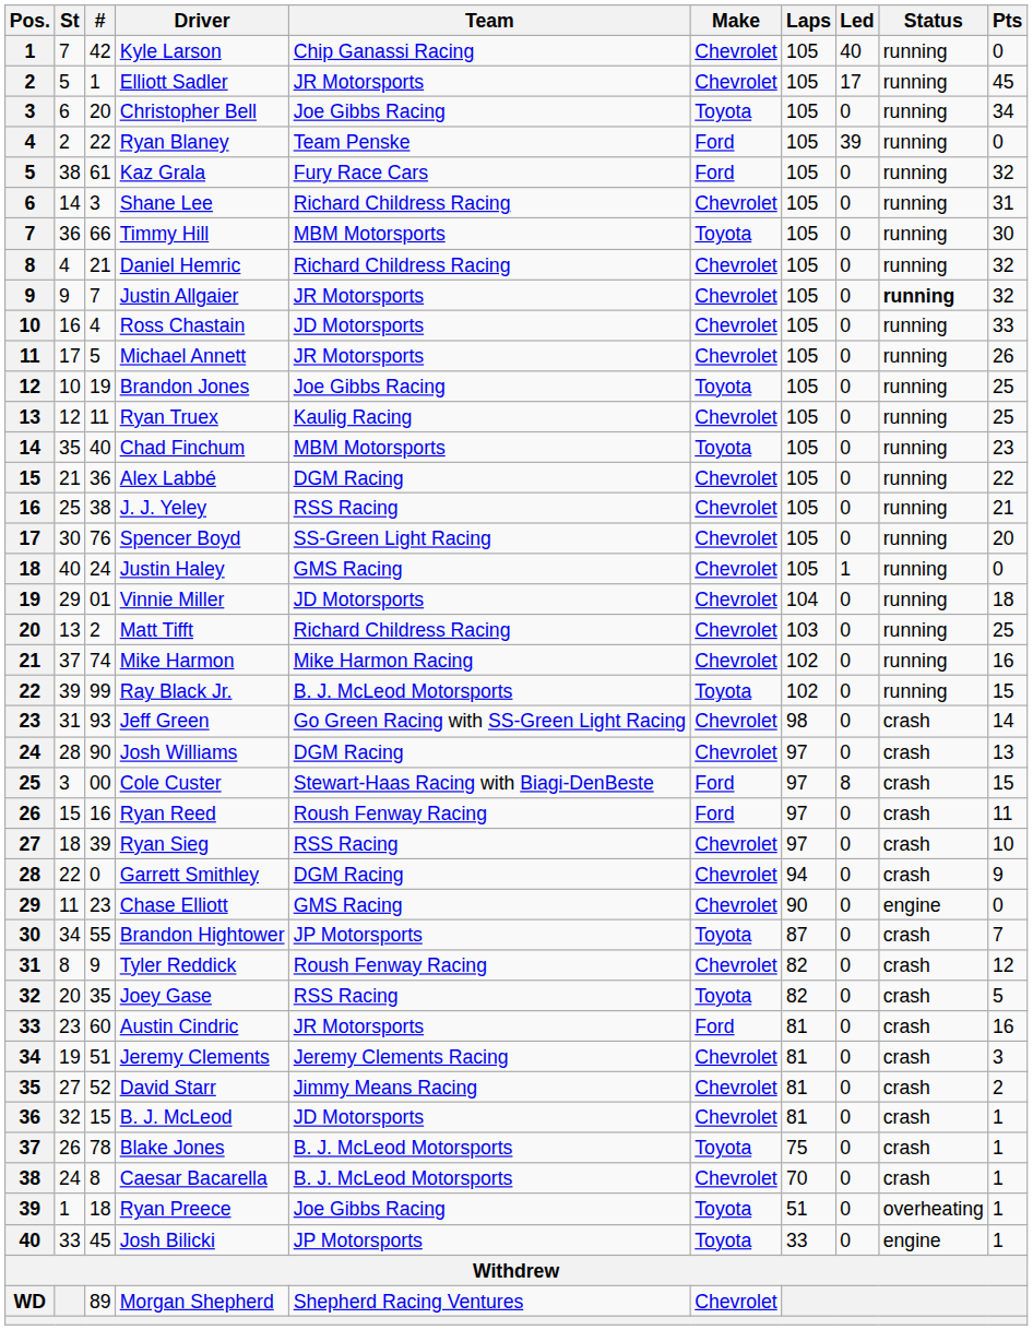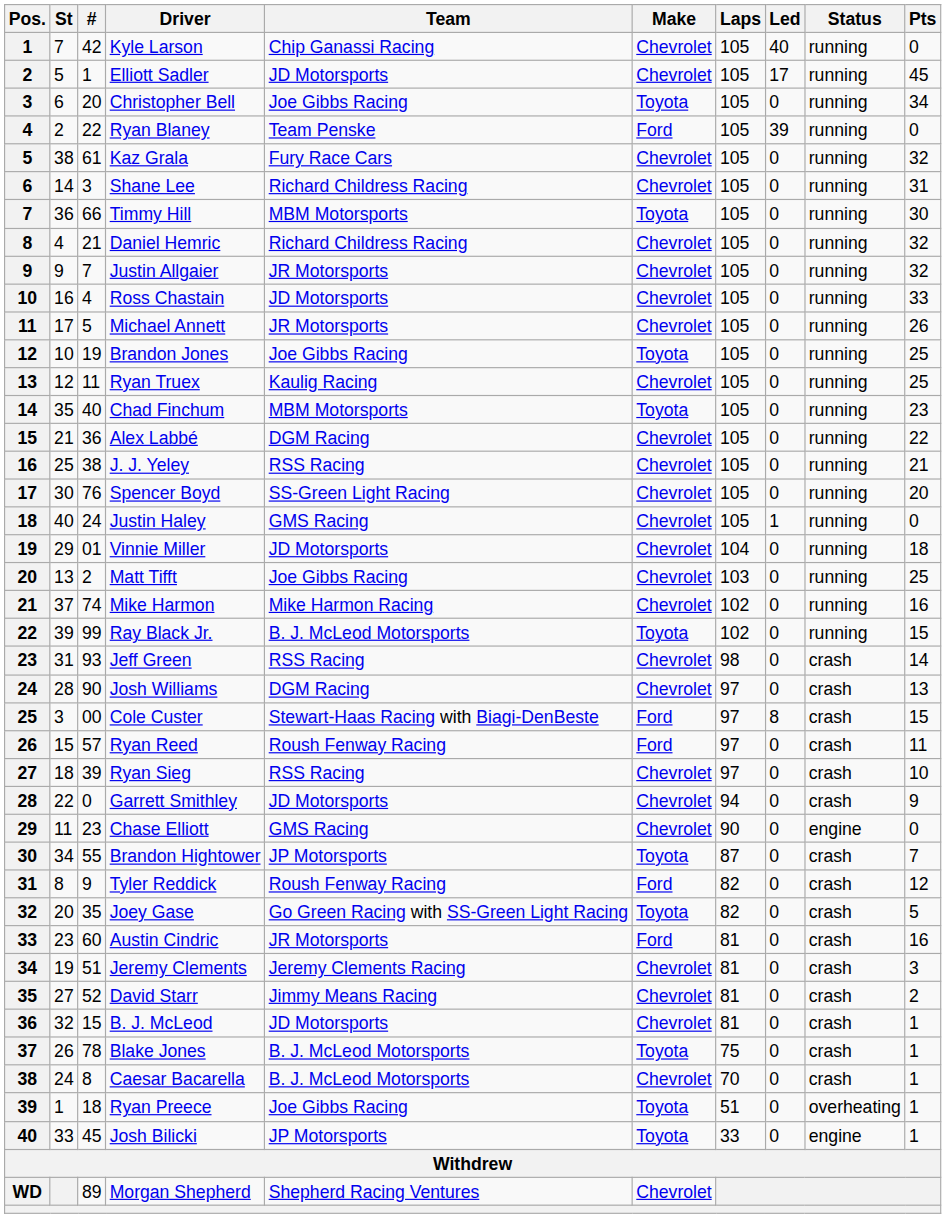 <table class="wikitable" style="font-size:95%">
 <tr>
 <th>Pos.</th>
 <th>St</th>
 <th>#</th>
 <th>Driver</th>
 <th>Team</th>
 <th>Make</th>
 <th>Laps</th>
 <th>Led</th>
 <th>Status</th>
 <th>Pts</th>
 </tr>
 <tr>
 <th>1</th>
 <td>7</td>
 <td>42</td>
 <td><a href='#'>Kyle Larson</a></td>
 <td><a href='#'>Chip Ganassi Racing</a></td>
 <td><a href='#'>Chevrolet</a></td>
 <td>105</td>
 <td>40</td>
 <td>running</td>
 <td>0</td>
 </tr>
 <tr>
 <th>2</th>
 <td>5</td>
 <td>1</td>
 <td><a href='#'>Elliott Sadler</a></td>
-<td><a href='#'>JR Motorsports</a></td>
+<td><a href='#'>JD Motorsports</a></td>
 <td><a href='#'>Chevrolet</a></td>
 <td>105</td>
 <td>17</td>
 <td>running</td>
 <td>45</td>
 </tr>
 <tr>
 <th>3</th>
 <td>6</td>
 <td>20</td>
 <td><a href='#'>Christopher Bell</a></td>
 <td><a href='#'>Joe Gibbs Racing</a></td>
 <td><a href='#'>Toyota</a></td>
 <td>105</td>
 <td>0</td>
 <td>running</td>
 <td>34</td>
 </tr>
 <tr>
 <th>4</th>
 <td>2</td>
 <td>22</td>
 <td><a href='#'>Ryan Blaney</a></td>
 <td><a href='#'>Team Penske</a></td>
 <td><a href='#'>Ford</a></td>
 <td>105</td>
 <td>39</td>
 <td>running</td>
 <td>0</td>
 </tr>
 <tr>
 <th>5</th>
 <td>38</td>
 <td>61</td>
 <td><a href='#'>Kaz Grala</a></td>
 <td><a href='#'>Fury Race Cars</a></td>
-<td><a href='#'>Ford</a></td>
+<td><a href='#'>Chevrolet</a></td>
 <td>105</td>
 <td>0</td>
 <td>running</td>
 <td>32</td>
 </tr>
 <tr>
 <th>6</th>
 <td>14</td>
 <td>3</td>
 <td><a href='#'>Shane Lee</a></td>
 <td><a href='#'>Richard Childress Racing</a></td>
 <td><a href='#'>Chevrolet</a></td>
 <td>105</td>
 <td>0</td>
 <td>running</td>
 <td>31</td>
 </tr>
 <tr>
 <th>7</th>
 <td>36</td>
 <td>66</td>
 <td><a href='#'>Timmy Hill</a></td>
 <td><a href='#'>MBM Motorsports</a></td>
 <td><a href='#'>Toyota</a></td>
 <td>105</td>
 <td>0</td>
 <td>running</td>
 <td>30</td>
 </tr>
 <tr>
 <th>8</th>
 <td>4</td>
 <td>21</td>
 <td><a href='#'>Daniel Hemric</a></td>
 <td><a href='#'>Richard Childress Racing</a></td>
 <td><a href='#'>Chevrolet</a></td>
 <td>105</td>
 <td>0</td>
 <td>running</td>
 <td>32</td>
 </tr>
 <tr>
 <th>9</th>
 <td>9</td>
 <td>7</td>
 <td><a href='#'>Justin Allgaier</a></td>
 <td><a href='#'>JR Motorsports</a></td>
 <td><a href='#'>Chevrolet</a></td>
 <td>105</td>
 <td>0</td>
-<td><strong>running</strong></td>
+<td>running</td>
 <td>32</td>
 </tr>
 <tr>
 <th>10</th>
 <td>16</td>
 <td>4</td>
 <td><a href='#'>Ross Chastain</a></td>
 <td><a href='#'>JD Motorsports</a></td>
 <td><a href='#'>Chevrolet</a></td>
 <td>105</td>
 <td>0</td>
 <td>running</td>
 <td>33</td>
 </tr>
 <tr>
 <th>11</th>
 <td>17</td>
 <td>5</td>
 <td><a href='#'>Michael Annett</a></td>
 <td><a href='#'>JR Motorsports</a></td>
 <td><a href='#'>Chevrolet</a></td>
 <td>105</td>
 <td>0</td>
 <td>running</td>
 <td>26</td>
 </tr>
 <tr>
 <th>12</th>
 <td>10</td>
 <td>19</td>
 <td><a href='#'>Brandon Jones</a></td>
 <td><a href='#'>Joe Gibbs Racing</a></td>
 <td><a href='#'>Toyota</a></td>
 <td>105</td>
 <td>0</td>
 <td>running</td>
 <td>25</td>
 </tr>
 <tr>
 <th>13</th>
 <td>12</td>
 <td>11</td>
 <td><a href='#'>Ryan Truex</a></td>
 <td><a href='#'>Kaulig Racing</a></td>
 <td><a href='#'>Chevrolet</a></td>
 <td>105</td>
 <td>0</td>
 <td>running</td>
 <td>25</td>
 </tr>
 <tr>
 <th>14</th>
 <td>35</td>
 <td>40</td>
 <td><a href='#'>Chad Finchum</a></td>
 <td><a href='#'>MBM Motorsports</a></td>
 <td><a href='#'>Toyota</a></td>
 <td>105</td>
 <td>0</td>
 <td>running</td>
 <td>23</td>
 </tr>
 <tr>
 <th>15</th>
 <td>21</td>
 <td>36</td>
 <td><a href='#'>Alex Labbé</a></td>
 <td><a href='#'>DGM Racing</a></td>
 <td><a href='#'>Chevrolet</a></td>
 <td>105</td>
 <td>0</td>
 <td>running</td>
 <td>22</td>
 </tr>
 <tr>
 <th>16</th>
 <td>25</td>
 <td>38</td>
 <td><a href='#'>J. J. Yeley</a></td>
 <td><a href='#'>RSS Racing</a></td>
 <td><a href='#'>Chevrolet</a></td>
 <td>105</td>
 <td>0</td>
 <td>running</td>
 <td>21</td>
 </tr>
 <tr>
 <th>17</th>
 <td>30</td>
 <td>76</td>
 <td><a href='#'>Spencer Boyd</a></td>
 <td><a href='#'>SS-Green Light Racing</a></td>
 <td><a href='#'>Chevrolet</a></td>
 <td>105</td>
 <td>0</td>
 <td>running</td>
 <td>20</td>
 </tr>
 <tr>
 <th>18</th>
 <td>40</td>
 <td>24</td>
 <td><a href='#'>Justin Haley</a> </td>
 <td><a href='#'>GMS Racing</a></td>
 <td><a href='#'>Chevrolet</a></td>
 <td>105</td>
 <td>1</td>
 <td>running</td>
 <td>0</td>
 </tr>
 <tr>
 <th>19</th>
 <td>29</td>
 <td>01</td>
 <td><a href='#'>Vinnie Miller</a></td>
 <td><a href='#'>JD Motorsports</a></td>
 <td><a href='#'>Chevrolet</a></td>
 <td>104</td>
 <td>0</td>
 <td>running</td>
 <td>18</td>
 </tr>
 <tr>
 <th>20</th>
 <td>13</td>
 <td>2</td>
 <td><a href='#'>Matt Tifft</a></td>
-<td><a href='#'>Richard Childress Racing</a></td>
+<td><a href='#'>Joe Gibbs Racing</a></td>
 <td><a href='#'>Chevrolet</a></td>
 <td>103</td>
 <td>0</td>
 <td>running</td>
 <td>25</td>
 </tr>
 <tr>
 <th>21</th>
 <td>37</td>
 <td>74</td>
 <td><a href='#'>Mike Harmon</a></td>
 <td><a href='#'>Mike Harmon Racing</a></td>
 <td><a href='#'>Chevrolet</a></td>
 <td>102</td>
 <td>0</td>
 <td>running</td>
 <td>16</td>
 </tr>
 <tr>
 <th>22</th>
 <td>39</td>
 <td>99</td>
 <td><a href='#'>Ray Black Jr.</a></td>
 <td><a href='#'>B. J. McLeod Motorsports</a></td>
 <td><a href='#'>Toyota</a></td>
 <td>102</td>
 <td>0</td>
 <td>running</td>
 <td>15</td>
 </tr>
 <tr>
 <th>23</th>
 <td>31</td>
 <td>93</td>
 <td><a href='#'>Jeff Green</a></td>
-<td><a href='#'>Go Green Racing</a> with <a href='#'>SS-Green Light Racing</a></td>
+<td><a href='#'>RSS Racing</a></td>
 <td><a href='#'>Chevrolet</a></td>
 <td>98</td>
 <td>0</td>
 <td>crash</td>
 <td>14</td>
 </tr>
 <tr>
 <th>24</th>
 <td>28</td>
 <td>90</td>
 <td><a href='#'>Josh Williams</a></td>
 <td><a href='#'>DGM Racing</a></td>
 <td><a href='#'>Chevrolet</a></td>
 <td>97</td>
 <td>0</td>
 <td>crash</td>
 <td>13</td>
 </tr>
 <tr>
 <th>25</th>
 <td>3</td>
 <td>00</td>
 <td><a href='#'>Cole Custer</a></td>
 <td><a href='#'>Stewart-Haas Racing</a> with <a href='#'>Biagi-DenBeste</a></td>
 <td><a href='#'>Ford</a></td>
 <td>97</td>
 <td>8</td>
 <td>crash</td>
 <td>15</td>
 </tr>
 <tr>
 <th>26</th>
 <td>15</td>
-<td>16</td>
+<td>57</td>
 <td><a href='#'>Ryan Reed</a></td>
 <td><a href='#'>Roush Fenway Racing</a></td>
 <td><a href='#'>Ford</a></td>
 <td>97</td>
 <td>0</td>
 <td>crash</td>
 <td>11</td>
 </tr>
 <tr>
 <th>27</th>
 <td>18</td>
 <td>39</td>
 <td><a href='#'>Ryan Sieg</a></td>
 <td><a href='#'>RSS Racing</a></td>
 <td><a href='#'>Chevrolet</a></td>
 <td>97</td>
 <td>0</td>
 <td>crash</td>
 <td>10</td>
 </tr>
 <tr>
 <th>28</th>
 <td>22</td>
 <td>0</td>
 <td><a href='#'>Garrett Smithley</a></td>
-<td><a href='#'>DGM Racing</a></td>
+<td><a href='#'>JD Motorsports</a></td>
 <td><a href='#'>Chevrolet</a></td>
 <td>94</td>
 <td>0</td>
 <td>crash</td>
 <td>9</td>
 </tr>
 <tr>
 <th>29</th>
 <td>11</td>
 <td>23</td>
 <td><a href='#'>Chase Elliott</a></td>
 <td><a href='#'>GMS Racing</a></td>
 <td><a href='#'>Chevrolet</a></td>
 <td>90</td>
 <td>0</td>
 <td>engine</td>
 <td>0</td>
 </tr>
 <tr>
 <th>30</th>
 <td>34</td>
 <td>55</td>
 <td><a href='#'>Brandon Hightower</a></td>
 <td><a href='#'>JP Motorsports</a></td>
 <td><a href='#'>Toyota</a></td>
 <td>87</td>
 <td>0</td>
 <td>crash</td>
 <td>7</td>
 </tr>
 <tr>
 <th>31</th>
 <td>8</td>
 <td>9</td>
 <td><a href='#'>Tyler Reddick</a></td>
 <td><a href='#'>Roush Fenway Racing</a></td>
-<td><a href='#'>Chevrolet</a></td>
+<td><a href='#'>Ford</a></td>
 <td>82</td>
 <td>0</td>
 <td>crash</td>
 <td>12</td>
 </tr>
 <tr>
 <th>32</th>
 <td>20</td>
 <td>35</td>
 <td><a href='#'>Joey Gase</a></td>
-<td><a href='#'>RSS Racing</a></td>
+<td><a href='#'>Go Green Racing</a> with <a href='#'>SS-Green Light Racing</a></td>
 <td><a href='#'>Toyota</a></td>
 <td>82</td>
 <td>0</td>
 <td>crash</td>
 <td>5</td>
 </tr>
 <tr>
 <th>33</th>
 <td>23</td>
 <td>60</td>
 <td><a href='#'>Austin Cindric</a></td>
 <td><a href='#'>JR Motorsports</a></td>
 <td><a href='#'>Ford</a></td>
 <td>81</td>
 <td>0</td>
 <td>crash</td>
 <td>16</td>
 </tr>
 <tr>
 <th>34</th>
 <td>19</td>
 <td>51</td>
 <td><a href='#'>Jeremy Clements</a></td>
 <td><a href='#'>Jeremy Clements Racing</a></td>
 <td><a href='#'>Chevrolet</a></td>
 <td>81</td>
 <td>0</td>
 <td>crash</td>
 <td>3</td>
 </tr>
 <tr>
 <th>35</th>
 <td>27</td>
 <td>52</td>
 <td><a href='#'>David Starr</a></td>
 <td><a href='#'>Jimmy Means Racing</a></td>
 <td><a href='#'>Chevrolet</a></td>
 <td>81</td>
 <td>0</td>
 <td>crash</td>
 <td>2</td>
 </tr>
 <tr>
 <th>36</th>
 <td>32</td>
 <td>15</td>
 <td><a href='#'>B. J. McLeod</a></td>
 <td><a href='#'>JD Motorsports</a></td>
 <td><a href='#'>Chevrolet</a></td>
 <td>81</td>
 <td>0</td>
 <td>crash</td>
 <td>1</td>
 </tr>
 <tr>
 <th>37</th>
 <td>26</td>
 <td>78</td>
 <td><a href='#'>Blake Jones</a></td>
 <td><a href='#'>B. J. McLeod Motorsports</a></td>
 <td><a href='#'>Toyota</a></td>
 <td>75</td>
 <td>0</td>
 <td>crash</td>
 <td>1</td>
 </tr>
 <tr>
 <th>38</th>
 <td>24</td>
 <td>8</td>
 <td><a href='#'>Caesar Bacarella</a></td>
 <td><a href='#'>B. J. McLeod Motorsports</a></td>
 <td><a href='#'>Chevrolet</a></td>
 <td>70</td>
 <td>0</td>
 <td>crash</td>
 <td>1</td>
 </tr>
 <tr>
 <th>39</th>
 <td>1</td>
 <td>18</td>
 <td><a href='#'>Ryan Preece</a></td>
 <td><a href='#'>Joe Gibbs Racing</a></td>
 <td><a href='#'>Toyota</a></td>
 <td>51</td>
 <td>0</td>
 <td>overheating</td>
 <td>1</td>
 </tr>
 <tr>
 <th>40</th>
 <td>33</td>
 <td>45</td>
 <td><a href='#'>Josh Bilicki</a></td>
 <td><a href='#'>JP Motorsports</a></td>
 <td><a href='#'>Toyota</a></td>
 <td>33</td>
 <td>0</td>
 <td>engine</td>
 <td>1</td>
 </tr>
 <tr>
 <th colspan="10">Withdrew</th>
 </tr>
 <tr>
 <th>WD</th>
 <th></th>
 <td>89</td>
 <td><a href='#'>Morgan Shepherd</a></td>
 <td><a href='#'>Shepherd Racing Ventures</a></td>
 <td><a href='#'>Chevrolet</a></td>
 <th colspan="4"></th>
 </tr>
 <tr>
 <th colspan="10"></th>
 </tr>
 </table>
